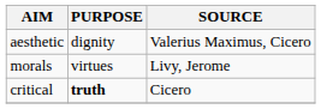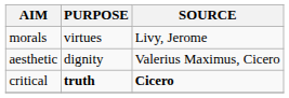 <table class="wikitable" style="margin:1em auto;">
 <tr>
 <th>AIM</th>
 <th>PURPOSE</th>
 <th>SOURCE</th>
 </tr>
 <tr>
+<td>morals</td>
+<td>virtues</td>
+<td>Livy, Jerome</td>
+</tr>
+<tr>
 <td>aesthetic</td>
 <td>dignity</td>
 <td>Valerius Maximus, Cicero</td>
 </tr>
 <tr>
-<td>morals</td>
-<td>virtues</td>
-<td>Livy, Jerome</td>
-</tr>
-<tr>
 <td>critical</td>
 <td><strong>truth</strong></td>
-<td>Cicero</td>
+<td><strong>Cicero</strong></td>
 </tr>
 <tr>
 </tr>
 </table>
